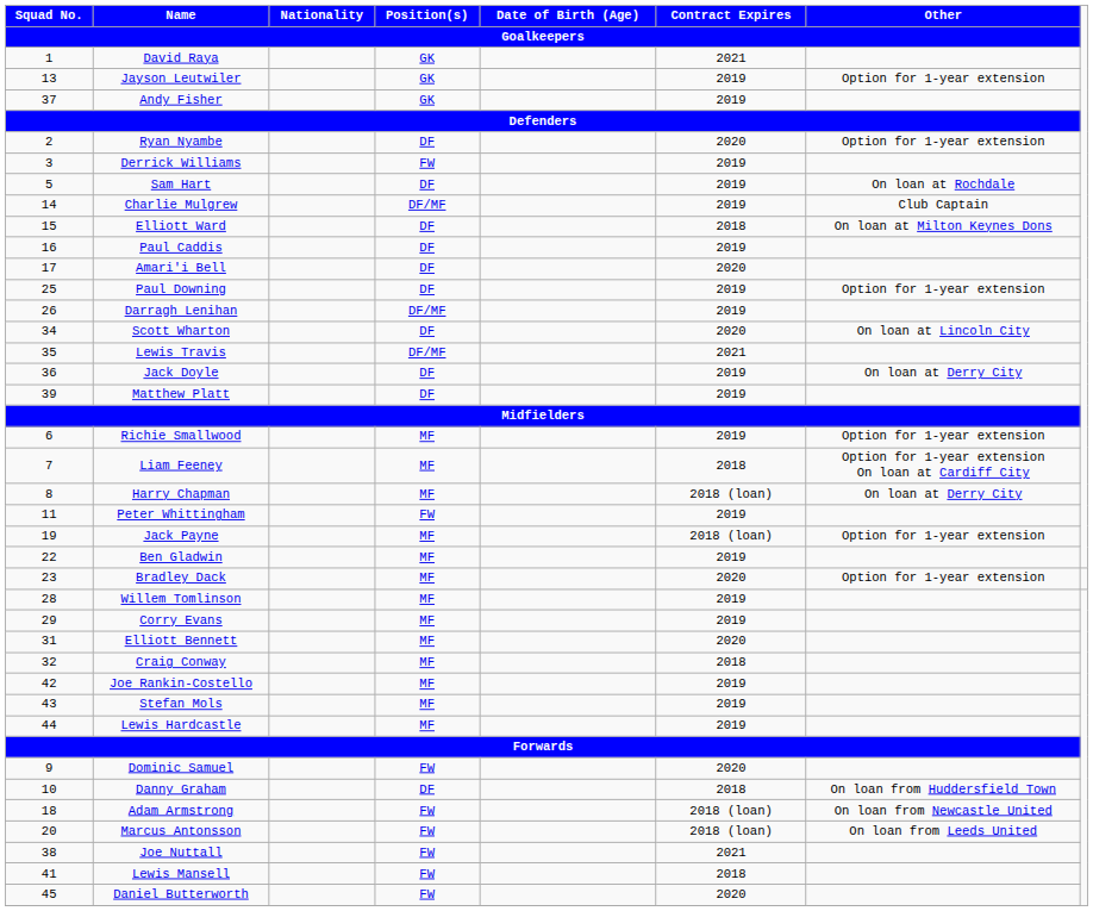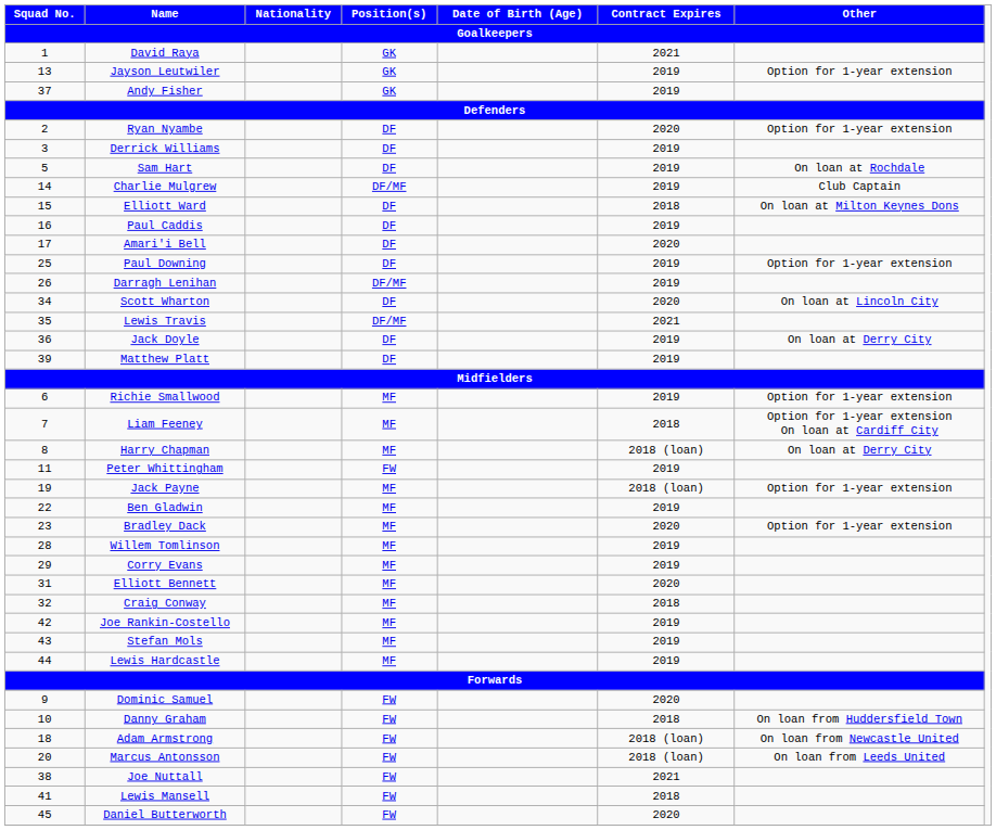 <table class="wikitable" style="text-align:center; font-size:90%; width:80%;">
 <tr>
 <th style="background:#0000FF; color:white; text-align:center;">Squad No.</th>
 <th style="background:#0000FF; color:white; text-align:center;">Name</th>
 <th style="background:#0000FF; color:white; text-align:center;">Nationality</th>
 <th style="background:#0000FF; color:white; text-align:center;">Position(s)</th>
 <th style="background:#0000FF; color:white; text-align:center;">Date of Birth (Age)</th>
 <th style="background:#0000FF; color:white; text-align:center;">Contract Expires</th>
 <th style="background:#0000FF; color:white; text-align:center;">Other</th>
 </tr>
 <tr>
 <th colspan="7" style="background:#0000FF; color:white; text-align:center">Goalkeepers</th>
 </tr>
 <tr>
 <td>1</td>
 <td><a href='#'>David Raya</a></td>
 <td></td>
 <td><a href='#'>GK</a></td>
 <td></td>
 <td>2021</td>
 <td></td>
 </tr>
 <tr>
 <td>13</td>
 <td><a href='#'>Jayson Leutwiler</a></td>
 <td></td>
 <td><a href='#'>GK</a></td>
 <td></td>
 <td>2019</td>
 <td>Option for 1-year extension</td>
 </tr>
 <tr>
 <td>37</td>
 <td><a href='#'>Andy Fisher</a></td>
 <td></td>
 <td><a href='#'>GK</a></td>
 <td></td>
 <td>2019</td>
 <td></td>
 </tr>
 <tr>
 <th colspan="7" style="background:#0000FF; color:white; text-align:center">Defenders</th>
 </tr>
 <tr>
 <td>2</td>
 <td><a href='#'>Ryan Nyambe</a></td>
 <td></td>
 <td><a href='#'>DF</a></td>
 <td></td>
 <td>2020 </td>
 <td>Option for 1-year extension</td>
 </tr>
 <tr>
 <td>3</td>
 <td><a href='#'>Derrick Williams</a></td>
 <td></td>
-<td><a href='#'>FW</a></td>
+<td><a href='#'>DF</a></td>
 <td></td>
 <td>2019</td>
 <td></td>
 </tr>
 <tr>
 <td>5</td>
 <td><a href='#'>Sam Hart</a></td>
 <td></td>
 <td><a href='#'>DF</a></td>
 <td></td>
 <td>2019</td>
 <td>On loan at <a href='#'>Rochdale</a></td>
 </tr>
 <tr>
 <td>14</td>
 <td><a href='#'>Charlie Mulgrew</a></td>
 <td></td>
 <td><a href='#'>DF/MF</a></td>
 <td></td>
 <td>2019</td>
 <td>Club Captain</td>
 </tr>
 <tr>
 <td>15</td>
 <td><a href='#'>Elliott Ward</a></td>
 <td></td>
 <td><a href='#'>DF</a></td>
 <td></td>
 <td>2018</td>
 <td>On loan at <a href='#'>Milton Keynes Dons</a></td>
 </tr>
 <tr>
 <td>16</td>
 <td><a href='#'>Paul Caddis</a></td>
 <td></td>
 <td><a href='#'>DF</a></td>
 <td></td>
 <td>2019</td>
 <td></td>
 </tr>
 <tr>
 <td>17</td>
 <td><a href='#'>Amari'i Bell</a></td>
 <td></td>
 <td><a href='#'>DF</a></td>
 <td></td>
 <td>2020</td>
 <td></td>
 </tr>
 <tr>
 <td>25</td>
 <td><a href='#'>Paul Downing</a></td>
 <td></td>
 <td><a href='#'>DF</a></td>
 <td></td>
 <td>2019</td>
 <td>Option for 1-year extension</td>
 </tr>
 <tr>
 <td>26</td>
 <td><a href='#'>Darragh Lenihan</a></td>
 <td></td>
 <td><a href='#'>DF/MF</a></td>
 <td></td>
 <td>2019</td>
 <td></td>
 </tr>
 <tr>
 <td>34</td>
 <td><a href='#'>Scott Wharton</a></td>
 <td></td>
 <td><a href='#'>DF</a></td>
 <td></td>
 <td>2020</td>
 <td>On loan at <a href='#'>Lincoln City</a></td>
 </tr>
 <tr>
 <td>35</td>
 <td><a href='#'>Lewis Travis</a></td>
 <td></td>
 <td><a href='#'>DF/MF</a></td>
 <td></td>
 <td>2021</td>
 <td></td>
 </tr>
 <tr>
 <td>36</td>
 <td><a href='#'>Jack Doyle</a></td>
 <td></td>
 <td><a href='#'>DF</a></td>
 <td></td>
 <td>2019</td>
 <td>On loan at <a href='#'>Derry City</a></td>
 </tr>
 <tr>
 <td>39</td>
 <td><a href='#'>Matthew Platt</a></td>
 <td></td>
 <td><a href='#'>DF</a></td>
 <td></td>
 <td>2019</td>
 <td></td>
 </tr>
 <tr>
 <th colspan="7" style="background:#0000FF; color:white; text-align:center">Midfielders</th>
 </tr>
 <tr>
 <td>6</td>
 <td><a href='#'>Richie Smallwood</a></td>
 <td></td>
 <td><a href='#'>MF</a></td>
 <td></td>
 <td>2019</td>
 <td>Option for 1-year extension</td>
 </tr>
 <tr>
 <td>7</td>
 <td><a href='#'>Liam Feeney</a></td>
 <td></td>
 <td><a href='#'>MF</a></td>
 <td></td>
 <td>2018</td>
 <td>Option for 1-year extension <br> On loan at <a href='#'>Cardiff City</a></td>
 </tr>
 <tr>
 <td>8</td>
 <td><a href='#'>Harry Chapman</a></td>
 <td></td>
 <td><a href='#'>MF</a></td>
 <td></td>
 <td>2018 (loan)</td>
 <td>On loan at <a href='#'>Derry City</a></td>
 </tr>
 <tr>
 <td>11</td>
 <td><a href='#'>Peter Whittingham</a></td>
 <td></td>
 <td><a href='#'>FW</a></td>
 <td></td>
 <td>2019</td>
 <td></td>
 </tr>
 <tr>
 <td>19</td>
 <td><a href='#'>Jack Payne</a></td>
 <td></td>
 <td><a href='#'>MF</a></td>
 <td></td>
 <td>2018 (loan)</td>
 <td>Option for 1-year extension</td>
 </tr>
 <tr>
 <td>22</td>
 <td><a href='#'>Ben Gladwin</a></td>
 <td></td>
 <td><a href='#'>MF</a></td>
 <td></td>
 <td>2019</td>
 <td></td>
 </tr>
 <tr>
 <td>23</td>
 <td><a href='#'>Bradley Dack</a></td>
 <td></td>
 <td><a href='#'>MF</a></td>
 <td></td>
 <td>2020</td>
 <td>Option for 1-year extension</td>
 <td></td>
 </tr>
 <tr>
 <td>28</td>
 <td><a href='#'>Willem Tomlinson</a></td>
 <td></td>
 <td><a href='#'>MF</a></td>
 <td></td>
 <td>2019</td>
 <td></td>
 </tr>
 <tr>
 <td>29</td>
 <td><a href='#'>Corry Evans</a></td>
 <td></td>
 <td><a href='#'>MF</a></td>
 <td></td>
 <td>2019</td>
 <td></td>
 </tr>
 <tr>
 <td>31</td>
 <td><a href='#'>Elliott Bennett</a></td>
 <td></td>
 <td><a href='#'>MF</a></td>
 <td></td>
 <td>2020</td>
 <td></td>
 </tr>
 <tr>
 <td>32</td>
 <td><a href='#'>Craig Conway</a></td>
 <td></td>
 <td><a href='#'>MF</a></td>
 <td></td>
 <td>2018</td>
 <td></td>
 </tr>
 <tr>
 <td>42</td>
 <td><a href='#'>Joe Rankin-Costello</a></td>
 <td></td>
 <td><a href='#'>MF</a></td>
 <td></td>
 <td>2019</td>
 <td></td>
 </tr>
 <tr>
 <td>43</td>
 <td><a href='#'>Stefan Mols</a></td>
 <td></td>
 <td><a href='#'>MF</a></td>
 <td></td>
 <td>2019</td>
 <td></td>
 </tr>
 <tr>
 <td>44</td>
 <td><a href='#'>Lewis Hardcastle</a></td>
 <td></td>
 <td><a href='#'>MF</a></td>
 <td></td>
 <td>2019</td>
 <td></td>
 </tr>
 <tr>
 <th colspan="7" style="background:#0000FF; color:white; text-align:center">Forwards</th>
 </tr>
 <tr>
 <td>9</td>
 <td><a href='#'>Dominic Samuel</a></td>
 <td></td>
 <td><a href='#'>FW</a></td>
 <td></td>
 <td>2020</td>
 <td></td>
 </tr>
 <tr>
 <td>10</td>
 <td><a href='#'>Danny Graham</a></td>
 <td></td>
-<td><a href='#'>DF</a></td>
+<td><a href='#'>FW</a></td>
 <td></td>
 <td>2018</td>
 <td>On loan from <a href='#'>Huddersfield Town</a></td>
 </tr>
 <tr>
 <td>18</td>
 <td><a href='#'>Adam Armstrong</a></td>
 <td></td>
 <td><a href='#'>FW</a></td>
 <td></td>
 <td>2018 (loan)</td>
 <td>On loan from <a href='#'>Newcastle United</a></td>
 </tr>
 <tr>
 <td>20</td>
 <td><a href='#'>Marcus Antonsson</a></td>
 <td></td>
 <td><a href='#'>FW</a></td>
 <td></td>
 <td>2018 (loan)</td>
 <td>On loan from <a href='#'>Leeds United</a></td>
 </tr>
 <tr>
 <td>38</td>
 <td><a href='#'>Joe Nuttall</a></td>
 <td></td>
 <td><a href='#'>FW</a></td>
 <td></td>
 <td>2021 </td>
 <td></td>
 </tr>
 <tr>
 <td>41</td>
 <td><a href='#'>Lewis Mansell</a></td>
 <td></td>
 <td><a href='#'>FW</a></td>
 <td></td>
 <td>2018</td>
 <td></td>
 </tr>
 <tr>
 <td>45</td>
 <td><a href='#'>Daniel Butterworth</a></td>
 <td></td>
 <td><a href='#'>FW</a></td>
 <td></td>
 <td>2020 </td>
 <td></td>
 </tr>
 <tr>
 </tr>
 </table>
